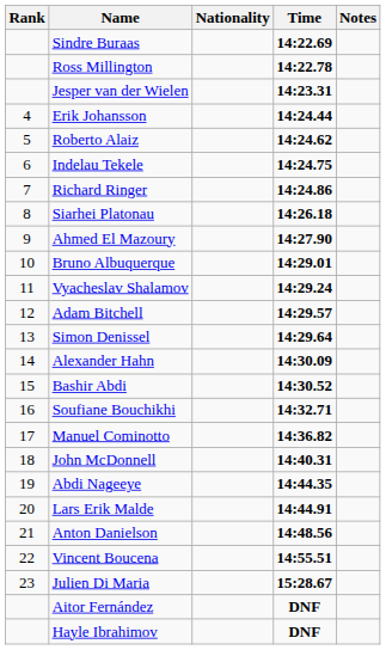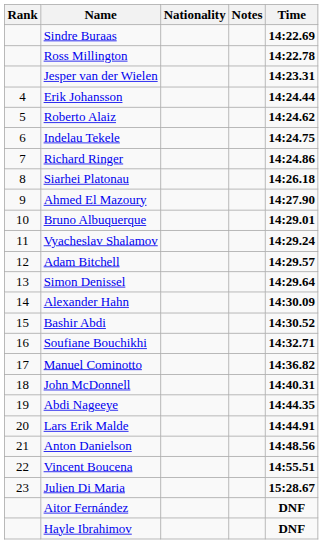 <table class="wikitable sortable" style="text-align:center">
 <tr>
 <th>Rank</th>
 <th>Name</th>
 <th>Nationality</th>
+<th>Notes</th>
 <th>Time</th>
-<th>Notes</th>
 </tr>
 <tr>
 <td></td>
 <td align=left><a href='#'>Sindre Buraas</a></td>
 <td align=left></td>
+<td></td>
 <td><strong>14:22.69</strong></td>
-<td></td>
 </tr>
 <tr>
 <td></td>
 <td align=left><a href='#'>Ross Millington</a></td>
 <td align=left></td>
+<td></td>
 <td><strong>14:22.78</strong></td>
-<td></td>
 </tr>
 <tr>
 <td></td>
 <td align=left><a href='#'>Jesper van der Wielen</a></td>
 <td align=left></td>
+<td></td>
 <td><strong>14:23.31</strong></td>
-<td></td>
 </tr>
 <tr>
 <td>4</td>
 <td align=left><a href='#'>Erik Johansson</a></td>
 <td align=left></td>
+<td></td>
 <td><strong>14:24.44</strong></td>
-<td></td>
 </tr>
 <tr>
 <td>5</td>
 <td align=left><a href='#'>Roberto Alaiz</a></td>
 <td align=left></td>
+<td></td>
 <td><strong>14:24.62</strong></td>
-<td></td>
 </tr>
 <tr>
 <td>6</td>
 <td align=left><a href='#'>Indelau Tekele</a></td>
 <td align=left></td>
+<td></td>
 <td><strong>14:24.75</strong></td>
-<td></td>
 </tr>
 <tr>
 <td>7</td>
 <td align=left><a href='#'>Richard Ringer</a></td>
 <td align=left></td>
+<td></td>
 <td><strong>14:24.86</strong></td>
-<td></td>
 </tr>
 <tr>
 <td>8</td>
 <td align=left><a href='#'>Siarhei Platonau</a></td>
 <td align=left></td>
+<td></td>
 <td><strong>14:26.18</strong></td>
-<td></td>
 </tr>
 <tr>
 <td>9</td>
 <td align=left><a href='#'>Ahmed El Mazoury</a></td>
 <td align=left></td>
+<td></td>
 <td><strong>14:27.90</strong></td>
-<td></td>
 </tr>
 <tr>
 <td>10</td>
 <td align=left><a href='#'>Bruno Albuquerque</a></td>
 <td align=left></td>
+<td></td>
 <td><strong>14:29.01</strong></td>
-<td></td>
 </tr>
 <tr>
 <td>11</td>
 <td align=left><a href='#'>Vyacheslav Shalamov</a></td>
 <td align=left></td>
+<td></td>
 <td><strong>14:29.24</strong></td>
-<td></td>
 </tr>
 <tr>
 <td>12</td>
 <td align=left><a href='#'>Adam Bitchell</a></td>
 <td align=left></td>
+<td></td>
 <td><strong>14:29.57</strong></td>
-<td></td>
 </tr>
 <tr>
 <td>13</td>
 <td align=left><a href='#'>Simon Denissel</a></td>
 <td align=left></td>
+<td></td>
 <td><strong>14:29.64</strong></td>
-<td></td>
 </tr>
 <tr>
 <td>14</td>
 <td align=left><a href='#'>Alexander Hahn</a></td>
 <td align=left></td>
+<td></td>
 <td><strong>14:30.09</strong></td>
-<td></td>
 </tr>
 <tr>
 <td>15</td>
 <td align=left><a href='#'>Bashir Abdi</a></td>
 <td align=left></td>
+<td></td>
 <td><strong>14:30.52</strong></td>
-<td></td>
 </tr>
 <tr>
 <td>16</td>
 <td align=left><a href='#'>Soufiane Bouchikhi</a></td>
 <td align=left></td>
+<td></td>
 <td><strong>14:32.71</strong></td>
-<td></td>
 </tr>
 <tr>
 <td>17</td>
 <td align=left><a href='#'>Manuel Cominotto</a></td>
 <td align=left></td>
+<td></td>
 <td><strong>14:36.82</strong></td>
-<td></td>
 </tr>
 <tr>
 <td>18</td>
 <td align=left><a href='#'>John McDonnell</a></td>
 <td align=left></td>
+<td></td>
 <td><strong>14:40.31</strong></td>
-<td></td>
 </tr>
 <tr>
 <td>19</td>
 <td align=left><a href='#'>Abdi Nageeye</a></td>
 <td align=left></td>
+<td></td>
 <td><strong>14:44.35</strong></td>
-<td></td>
 </tr>
 <tr>
 <td>20</td>
 <td align=left><a href='#'>Lars Erik Malde</a></td>
 <td align=left></td>
+<td></td>
 <td><strong>14:44.91</strong></td>
-<td></td>
 </tr>
 <tr>
 <td>21</td>
 <td align=left><a href='#'>Anton Danielson</a></td>
 <td align=left></td>
+<td></td>
 <td><strong>14:48.56</strong></td>
-<td></td>
 </tr>
 <tr>
 <td>22</td>
 <td align=left><a href='#'>Vincent Boucena</a></td>
 <td align=left></td>
+<td></td>
 <td><strong>14:55.51</strong></td>
-<td></td>
 </tr>
 <tr>
 <td>23</td>
 <td align=left><a href='#'>Julien Di Maria</a></td>
 <td align=left></td>
+<td></td>
 <td><strong>15:28.67</strong></td>
-<td></td>
 </tr>
 <tr>
 <td></td>
 <td align=left><a href='#'>Aitor Fernández</a></td>
 <td align=left></td>
+<td></td>
 <td><strong>DNF</strong></td>
-<td></td>
 </tr>
 <tr>
 <td></td>
 <td align=left><a href='#'>Hayle Ibrahimov</a></td>
 <td align=left></td>
+<td></td>
 <td><strong>DNF</strong></td>
-<td></td>
 </tr>
 </table>
